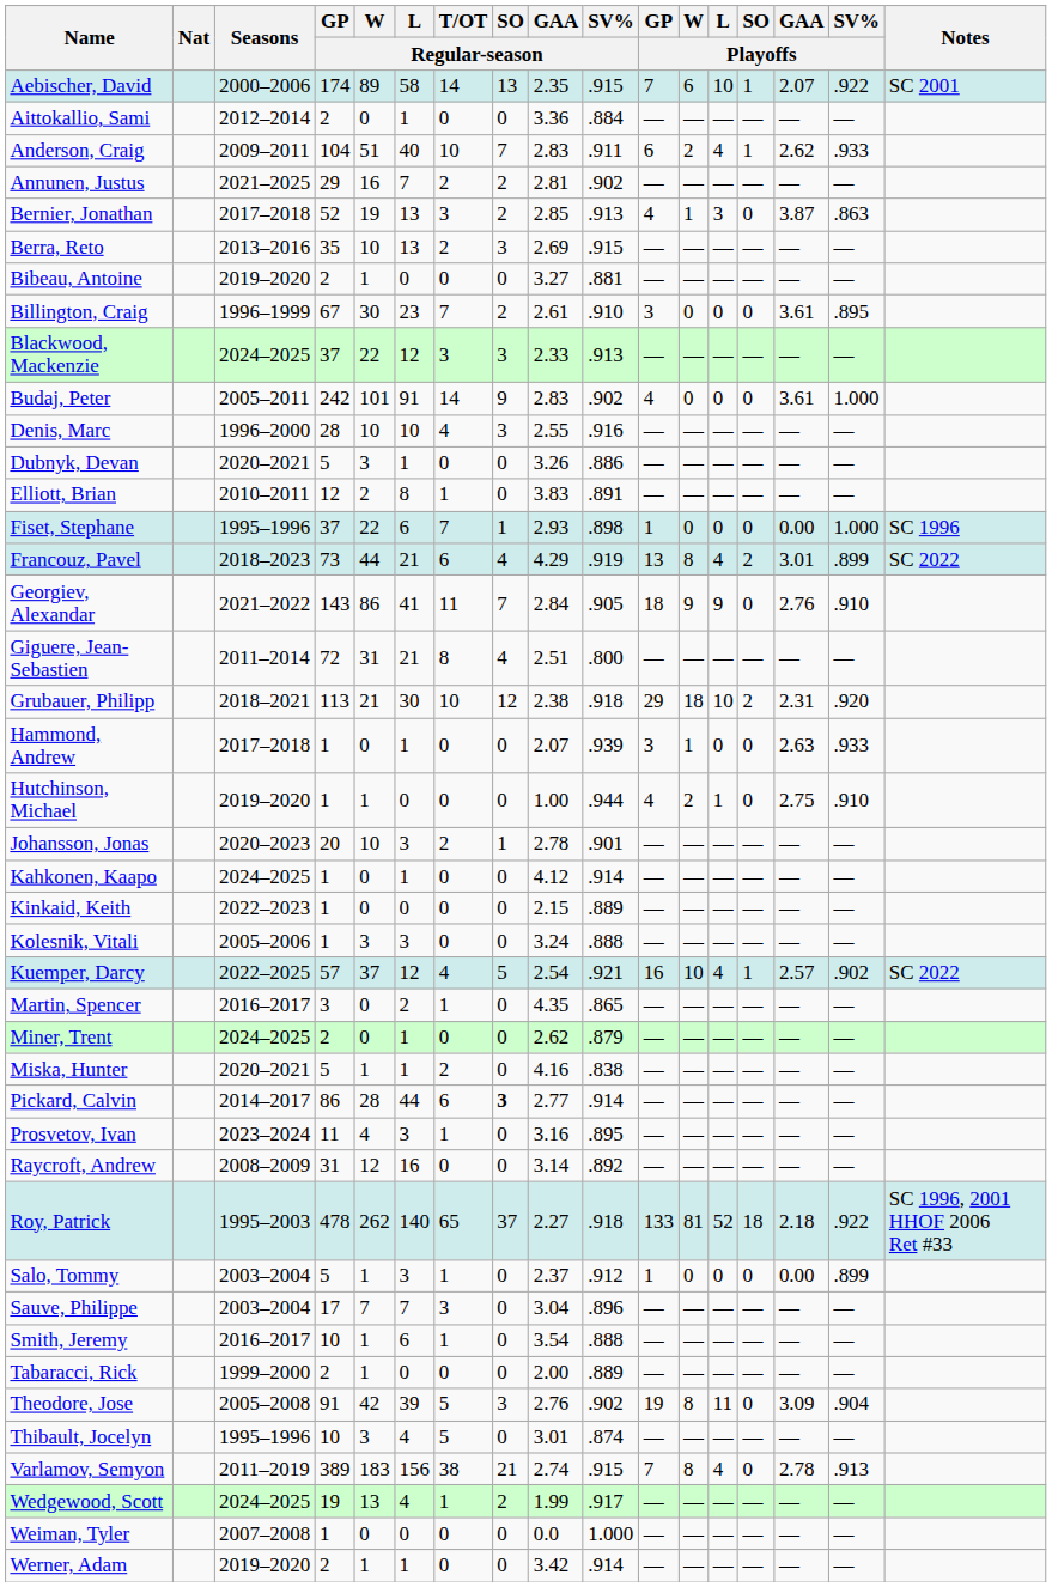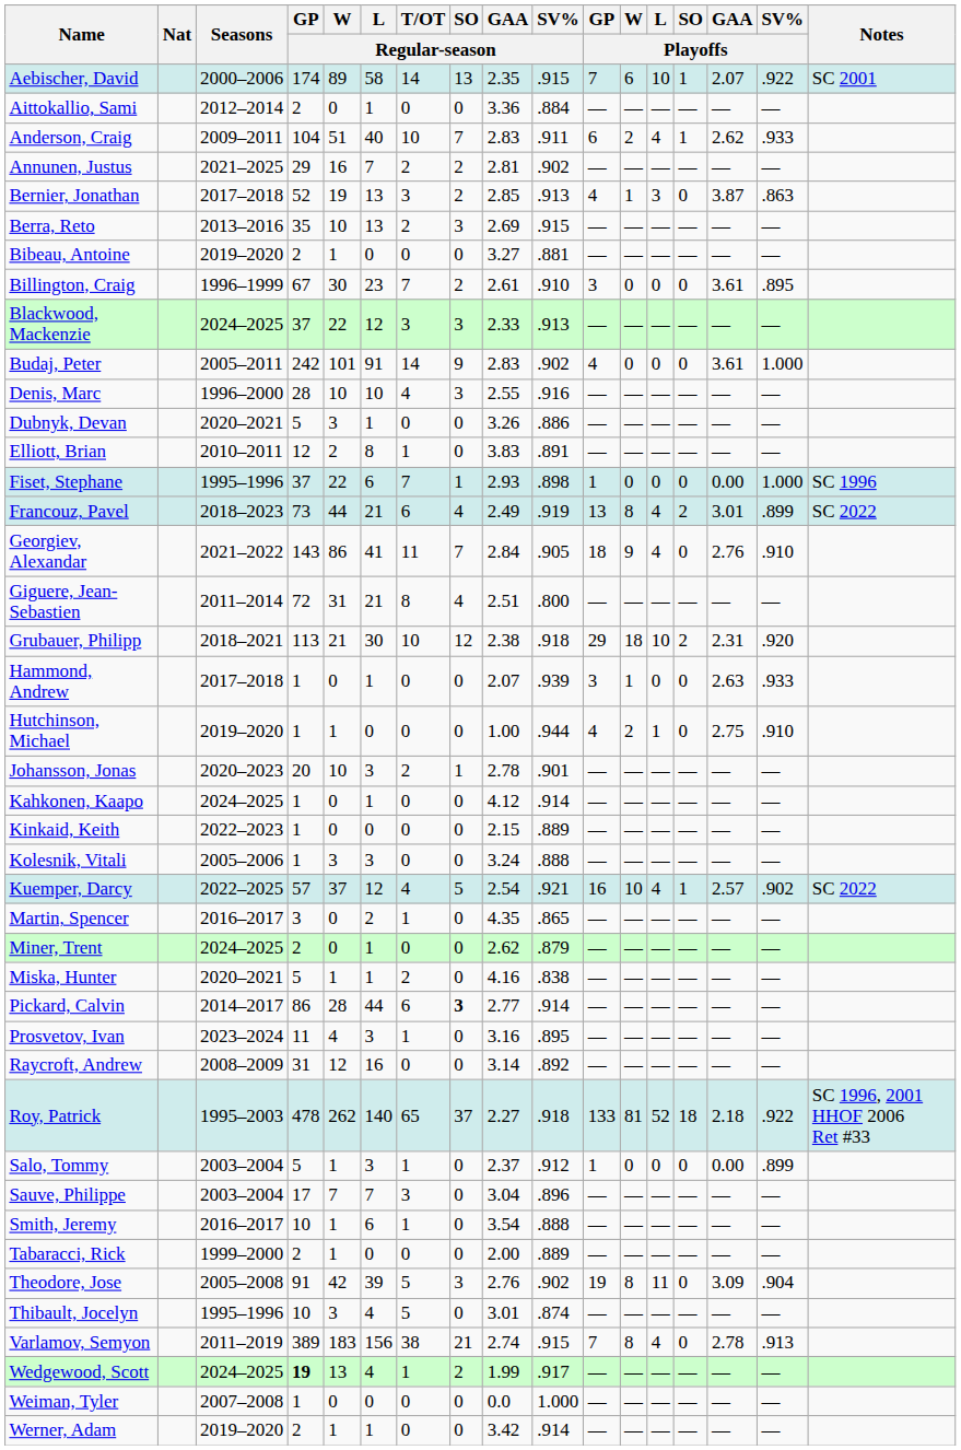 <table class="wikitable sortable">
 <tr>
 <th rowspan="2" width="125px">Name</th>
 <th rowspan="2">Nat</th>
 <th rowspan="2">Seasons</th>
 <th>GP</th>
 <th>W</th>
 <th>L</th>
 <th>T/OT</th>
 <th>SO</th>
 <th>GAA</th>
 <th>SV%</th>
 <th>GP</th>
 <th>W</th>
 <th>L</th>
 <th>SO</th>
 <th>GAA</th>
 <th>SV%</th>
 <th rowspan="2" width="120px" class="unsortable">Notes</th>
 </tr>
 <tr class="unsortable">
 <th colspan="7">Regular-season</th>
 <th colspan="6">Playoffs</th>
 </tr>
 <tr bgcolor="#CFECEC">
 <td><a href='#'>Aebischer, David</a></td>
 <td></td>
 <td>2000–2006</td>
 <td>174</td>
 <td>89</td>
 <td>58</td>
 <td>14</td>
 <td>13</td>
 <td>2.35</td>
 <td>.915</td>
 <td>7</td>
 <td>6</td>
 <td>10</td>
 <td>1</td>
 <td>2.07</td>
 <td>.922</td>
 <td>SC <a href='#'>2001</a></td>
 </tr>
 <tr>
 <td><a href='#'>Aittokallio, Sami</a></td>
 <td></td>
 <td>2012–2014</td>
 <td>2</td>
 <td>0</td>
 <td>1</td>
 <td>0</td>
 <td>0</td>
 <td>3.36</td>
 <td>.884</td>
 <td>—</td>
 <td>—</td>
 <td>—</td>
 <td>—</td>
 <td>—</td>
 <td>—</td>
 <td></td>
 </tr>
 <tr>
 <td><a href='#'>Anderson, Craig</a></td>
 <td></td>
 <td>2009–2011</td>
 <td>104</td>
 <td>51</td>
 <td>40</td>
 <td>10</td>
 <td>7</td>
 <td>2.83</td>
 <td>.911</td>
 <td>6</td>
 <td>2</td>
 <td>4</td>
 <td>1</td>
 <td>2.62</td>
 <td>.933</td>
 <td></td>
 </tr>
 <tr>
 <td><a href='#'>Annunen, Justus</a></td>
 <td></td>
 <td>2021–2025</td>
 <td>29</td>
 <td>16</td>
 <td>7</td>
 <td>2</td>
 <td>2</td>
 <td>2.81</td>
 <td>.902</td>
 <td>—</td>
 <td>—</td>
 <td>—</td>
 <td>—</td>
 <td>—</td>
 <td>—</td>
 <td></td>
 </tr>
 <tr>
 <td><a href='#'>Bernier, Jonathan</a></td>
 <td></td>
 <td>2017–2018</td>
 <td>52</td>
 <td>19</td>
 <td>13</td>
 <td>3</td>
 <td>2</td>
 <td>2.85</td>
 <td>.913</td>
 <td>4</td>
 <td>1</td>
 <td>3</td>
 <td>0</td>
 <td>3.87</td>
 <td>.863</td>
 <td></td>
 </tr>
 <tr>
 <td><a href='#'>Berra, Reto</a></td>
 <td></td>
 <td>2013–2016</td>
 <td>35</td>
 <td>10</td>
 <td>13</td>
 <td>2</td>
 <td>3</td>
 <td>2.69</td>
 <td>.915</td>
 <td>—</td>
 <td>—</td>
 <td>—</td>
 <td>—</td>
 <td>—</td>
 <td>—</td>
 <td></td>
 </tr>
 <tr>
 <td><a href='#'>Bibeau, Antoine</a></td>
 <td></td>
 <td>2019–2020</td>
 <td>2</td>
 <td>1</td>
 <td>0</td>
 <td>0</td>
 <td>0</td>
 <td>3.27</td>
 <td>.881</td>
 <td>—</td>
 <td>—</td>
 <td>—</td>
 <td>—</td>
 <td>—</td>
 <td>—</td>
 <td></td>
 </tr>
 <tr>
 <td><a href='#'>Billington, Craig</a></td>
 <td></td>
 <td>1996–1999</td>
 <td>67</td>
 <td>30</td>
 <td>23</td>
 <td>7</td>
 <td>2</td>
 <td>2.61</td>
 <td>.910</td>
 <td>3</td>
 <td>0</td>
 <td>0</td>
 <td>0</td>
 <td>3.61</td>
 <td>.895</td>
 <td></td>
 </tr>
 <tr bgcolor="#CCFFCC">
 <td><a href='#'>Blackwood, Mackenzie</a></td>
 <td></td>
 <td>2024–2025</td>
 <td>37</td>
 <td>22</td>
 <td>12</td>
 <td>3</td>
 <td>3</td>
 <td>2.33</td>
 <td>.913</td>
 <td>—</td>
 <td>—</td>
 <td>—</td>
 <td>—</td>
 <td>—</td>
 <td>—</td>
 <td></td>
 </tr>
 <tr>
 <td><a href='#'>Budaj, Peter</a></td>
 <td></td>
 <td>2005–2011</td>
 <td>242</td>
 <td>101</td>
 <td>91</td>
 <td>14</td>
 <td>9</td>
 <td>2.83</td>
 <td>.902</td>
 <td>4</td>
 <td>0</td>
 <td>0</td>
 <td>0</td>
 <td>3.61</td>
 <td>1.000</td>
 <td></td>
 </tr>
 <tr>
 <td><a href='#'>Denis, Marc</a></td>
 <td></td>
 <td>1996–2000</td>
 <td>28</td>
 <td>10</td>
 <td>10</td>
 <td>4</td>
 <td>3</td>
 <td>2.55</td>
 <td>.916</td>
 <td>—</td>
 <td>—</td>
 <td>—</td>
 <td>—</td>
 <td>—</td>
 <td>—</td>
 <td></td>
 </tr>
 <tr>
 <td><a href='#'>Dubnyk, Devan</a></td>
 <td></td>
 <td>2020–2021</td>
 <td>5</td>
 <td>3</td>
 <td>1</td>
 <td>0</td>
 <td>0</td>
 <td>3.26</td>
 <td>.886</td>
 <td>—</td>
 <td>—</td>
 <td>—</td>
 <td>—</td>
 <td>—</td>
 <td>—</td>
 <td></td>
 </tr>
 <tr>
 <td><a href='#'>Elliott, Brian</a></td>
 <td></td>
 <td>2010–2011</td>
 <td>12</td>
 <td>2</td>
 <td>8</td>
 <td>1</td>
 <td>0</td>
 <td>3.83</td>
 <td>.891</td>
 <td>—</td>
 <td>—</td>
 <td>—</td>
 <td>—</td>
 <td>—</td>
 <td>—</td>
 <td></td>
 </tr>
 <tr bgcolor="#CFECEC">
 <td><a href='#'>Fiset, Stephane</a></td>
 <td></td>
 <td>1995–1996</td>
 <td>37</td>
 <td>22</td>
 <td>6</td>
 <td>7</td>
 <td>1</td>
 <td>2.93</td>
 <td>.898</td>
 <td>1</td>
 <td>0</td>
 <td>0</td>
 <td>0</td>
 <td>0.00</td>
 <td>1.000</td>
 <td>SC  <a href='#'>1996</a></td>
 </tr>
 <tr bgcolor="#CFECEC">
 <td><a href='#'>Francouz, Pavel</a></td>
 <td></td>
 <td>2018–2023</td>
 <td>73</td>
 <td>44</td>
 <td>21</td>
 <td>6</td>
 <td>4</td>
-<td>4.29</td>
+<td>2.49</td>
 <td>.919</td>
 <td>13</td>
 <td>8</td>
 <td>4</td>
 <td>2</td>
 <td>3.01</td>
 <td>.899</td>
 <td>SC <a href='#'>2022</a></td>
 </tr>
 <tr>
 <td><a href='#'>Georgiev, Alexandar</a></td>
 <td></td>
 <td>2021–2022</td>
 <td>143</td>
 <td>86</td>
 <td>41</td>
 <td>11</td>
 <td>7</td>
 <td>2.84</td>
 <td>.905</td>
 <td>18</td>
 <td>9</td>
-<td>9</td>
+<td>4</td>
 <td>0</td>
 <td>2.76</td>
 <td>.910</td>
 <td></td>
 </tr>
 <tr>
 <td><a href='#'>Giguere, Jean-Sebastien</a></td>
 <td></td>
 <td>2011–2014</td>
 <td>72</td>
 <td>31</td>
 <td>21</td>
 <td>8</td>
 <td>4</td>
 <td>2.51</td>
 <td>.800</td>
 <td>—</td>
 <td>—</td>
 <td>—</td>
 <td>—</td>
 <td>—</td>
 <td>—</td>
 <td></td>
 </tr>
 <tr>
 <td><a href='#'>Grubauer, Philipp</a></td>
 <td></td>
 <td>2018–2021</td>
 <td>113</td>
 <td>21</td>
 <td>30</td>
 <td>10</td>
 <td>12</td>
 <td>2.38</td>
 <td>.918</td>
 <td>29</td>
 <td>18</td>
 <td>10</td>
 <td>2</td>
 <td>2.31</td>
 <td>.920</td>
 <td></td>
 </tr>
 <tr>
 <td><a href='#'>Hammond, Andrew</a></td>
 <td></td>
 <td>2017–2018</td>
 <td>1</td>
 <td>0</td>
 <td>1</td>
 <td>0</td>
 <td>0</td>
 <td>2.07</td>
 <td>.939</td>
 <td>3</td>
 <td>1</td>
 <td>0</td>
 <td>0</td>
 <td>2.63</td>
 <td>.933</td>
 <td></td>
 </tr>
 <tr>
 <td><a href='#'>Hutchinson, Michael</a></td>
 <td></td>
 <td>2019–2020</td>
 <td>1</td>
 <td>1</td>
 <td>0</td>
 <td>0</td>
 <td>0</td>
 <td>1.00</td>
 <td>.944</td>
 <td>4</td>
 <td>2</td>
 <td>1</td>
 <td>0</td>
 <td>2.75</td>
 <td>.910</td>
 <td></td>
 </tr>
 <tr>
 <td><a href='#'>Johansson, Jonas</a></td>
 <td></td>
 <td>2020–2023</td>
 <td>20</td>
 <td>10</td>
 <td>3</td>
 <td>2</td>
 <td>1</td>
 <td>2.78</td>
 <td>.901</td>
 <td>—</td>
 <td>—</td>
 <td>—</td>
 <td>—</td>
 <td>—</td>
 <td>—</td>
 <td></td>
 </tr>
 <tr>
 <td><a href='#'>Kahkonen, Kaapo</a></td>
 <td></td>
 <td>2024–2025</td>
 <td>1</td>
 <td>0</td>
 <td>1</td>
 <td>0</td>
 <td>0</td>
 <td>4.12</td>
 <td>.914</td>
 <td>—</td>
 <td>—</td>
 <td>—</td>
 <td>—</td>
 <td>—</td>
 <td>—</td>
 <td></td>
 </tr>
 <tr>
 <td><a href='#'>Kinkaid, Keith</a></td>
 <td></td>
 <td>2022–2023</td>
 <td>1</td>
 <td>0</td>
 <td>0</td>
 <td>0</td>
 <td>0</td>
 <td>2.15</td>
 <td>.889</td>
 <td>—</td>
 <td>—</td>
 <td>—</td>
 <td>—</td>
 <td>—</td>
 <td>—</td>
 <td></td>
 </tr>
 <tr>
 <td><a href='#'>Kolesnik, Vitali</a></td>
 <td></td>
 <td>2005–2006</td>
 <td>1</td>
 <td>3</td>
 <td>3</td>
 <td>0</td>
 <td>0</td>
 <td>3.24</td>
 <td>.888</td>
 <td>—</td>
 <td>—</td>
 <td>—</td>
 <td>—</td>
 <td>—</td>
 <td>—</td>
 <td></td>
 </tr>
 <tr bgcolor="#CFECEC">
 <td><a href='#'>Kuemper, Darcy</a></td>
 <td></td>
 <td>2022–2025</td>
 <td>57</td>
 <td>37</td>
 <td>12</td>
 <td>4</td>
 <td>5</td>
 <td>2.54</td>
 <td>.921</td>
 <td>16</td>
 <td>10</td>
 <td>4</td>
 <td>1</td>
 <td>2.57</td>
 <td>.902</td>
 <td>SC <a href='#'>2022</a></td>
 </tr>
 <tr>
 <td><a href='#'>Martin, Spencer</a></td>
 <td></td>
 <td>2016–2017</td>
 <td>3</td>
 <td>0</td>
 <td>2</td>
 <td>1</td>
 <td>0</td>
 <td>4.35</td>
 <td>.865</td>
 <td>—</td>
 <td>—</td>
 <td>—</td>
 <td>—</td>
 <td>—</td>
 <td>—</td>
 <td></td>
 </tr>
 <tr bgcolor="#CCFFCC">
 <td><a href='#'>Miner, Trent</a></td>
 <td></td>
 <td>2024–2025</td>
 <td>2</td>
 <td>0</td>
 <td>1</td>
 <td>0</td>
 <td>0</td>
 <td>2.62</td>
 <td>.879</td>
 <td>—</td>
 <td>—</td>
 <td>—</td>
 <td>—</td>
 <td>—</td>
 <td>—</td>
 <td></td>
 </tr>
 <tr>
 <td><a href='#'>Miska, Hunter</a></td>
 <td></td>
 <td>2020–2021</td>
 <td>5</td>
 <td>1</td>
 <td>1</td>
 <td>2</td>
 <td>0</td>
 <td>4.16</td>
 <td>.838</td>
 <td>—</td>
 <td>—</td>
 <td>—</td>
 <td>—</td>
 <td>—</td>
 <td>—</td>
 <td></td>
 </tr>
 <tr>
 <td><a href='#'>Pickard, Calvin</a></td>
 <td></td>
 <td>2014–2017</td>
 <td>86</td>
 <td>28</td>
 <td>44</td>
 <td>6</td>
 <td><strong>3</strong></td>
 <td>2.77</td>
 <td>.914</td>
 <td>—</td>
 <td>—</td>
 <td>—</td>
 <td>—</td>
 <td>—</td>
 <td>—</td>
 <td></td>
 </tr>
 <tr>
 <td><a href='#'>Prosvetov, Ivan</a></td>
 <td></td>
 <td>2023–2024</td>
 <td>11</td>
 <td>4</td>
 <td>3</td>
 <td>1</td>
 <td>0</td>
 <td>3.16</td>
 <td>.895</td>
 <td>—</td>
 <td>—</td>
 <td>—</td>
 <td>—</td>
 <td>—</td>
 <td>—</td>
 <td></td>
 </tr>
 <tr>
 <td><a href='#'>Raycroft, Andrew</a></td>
 <td></td>
 <td>2008–2009</td>
 <td>31</td>
 <td>12</td>
 <td>16</td>
 <td>0</td>
 <td>0</td>
 <td>3.14</td>
 <td>.892</td>
 <td>—</td>
 <td>—</td>
 <td>—</td>
 <td>—</td>
 <td>—</td>
 <td>—</td>
 <td></td>
 </tr>
 <tr bgcolor="#CFECEC">
 <td><a href='#'>Roy, Patrick</a></td>
 <td></td>
 <td>1995–2003</td>
 <td>478</td>
 <td>262</td>
 <td>140</td>
 <td>65</td>
 <td>37</td>
 <td>2.27</td>
 <td>.918</td>
 <td>133</td>
 <td>81</td>
 <td>52</td>
 <td>18</td>
 <td>2.18</td>
 <td>.922</td>
 <td>SC <a href='#'>1996</a>, <a href='#'>2001</a><br><a href='#'>HHOF</a> 2006<br><a href='#'>Ret</a> #33</td>
 </tr>
 <tr>
 <td><a href='#'>Salo, Tommy</a></td>
 <td></td>
 <td>2003–2004</td>
 <td>5</td>
 <td>1</td>
 <td>3</td>
 <td>1</td>
 <td>0</td>
 <td>2.37</td>
 <td>.912</td>
 <td>1</td>
 <td>0</td>
 <td>0</td>
 <td>0</td>
 <td>0.00</td>
 <td>.899</td>
 <td></td>
 </tr>
 <tr>
 <td><a href='#'>Sauve, Philippe</a></td>
 <td></td>
 <td>2003–2004</td>
 <td>17</td>
 <td>7</td>
 <td>7</td>
 <td>3</td>
 <td>0</td>
 <td>3.04</td>
 <td>.896</td>
 <td>—</td>
 <td>—</td>
 <td>—</td>
 <td>—</td>
 <td>—</td>
 <td>—</td>
 <td></td>
 </tr>
 <tr>
 <td><a href='#'>Smith, Jeremy</a></td>
 <td></td>
 <td>2016–2017</td>
 <td>10</td>
 <td>1</td>
 <td>6</td>
 <td>1</td>
 <td>0</td>
 <td>3.54</td>
 <td>.888</td>
 <td>—</td>
 <td>—</td>
 <td>—</td>
 <td>—</td>
 <td>—</td>
 <td>—</td>
 <td></td>
 </tr>
 <tr>
 <td><a href='#'>Tabaracci, Rick</a></td>
 <td></td>
 <td>1999–2000</td>
 <td>2</td>
 <td>1</td>
 <td>0</td>
 <td>0</td>
 <td>0</td>
 <td>2.00</td>
 <td>.889</td>
 <td>—</td>
 <td>—</td>
 <td>—</td>
 <td>—</td>
 <td>—</td>
 <td>—</td>
 <td></td>
 </tr>
 <tr>
 <td><a href='#'>Theodore, Jose</a></td>
 <td></td>
 <td>2005–2008</td>
 <td>91</td>
 <td>42</td>
 <td>39</td>
 <td>5</td>
 <td>3</td>
 <td>2.76</td>
 <td>.902</td>
 <td>19</td>
 <td>8</td>
 <td>11</td>
 <td>0</td>
 <td>3.09</td>
 <td>.904</td>
 <td></td>
 </tr>
 <tr>
 <td><a href='#'>Thibault, Jocelyn</a></td>
 <td></td>
 <td>1995–1996</td>
 <td>10</td>
 <td>3</td>
 <td>4</td>
 <td>5</td>
 <td>0</td>
 <td>3.01</td>
 <td>.874</td>
 <td>—</td>
 <td>—</td>
 <td>—</td>
 <td>—</td>
 <td>—</td>
 <td>—</td>
 <td></td>
 </tr>
 <tr>
 <td><a href='#'>Varlamov, Semyon</a></td>
 <td></td>
 <td>2011–2019</td>
 <td>389</td>
 <td>183</td>
 <td>156</td>
 <td>38</td>
 <td>21</td>
 <td>2.74</td>
 <td>.915</td>
 <td>7</td>
 <td>8</td>
 <td>4</td>
 <td>0</td>
 <td>2.78</td>
 <td>.913</td>
 <td></td>
 </tr>
 <tr bgcolor="#CCFFCC">
 <td><a href='#'>Wedgewood, Scott</a></td>
 <td></td>
 <td>2024–2025</td>
-<td>19</td>
+<td><strong>19</strong></td>
 <td>13</td>
 <td>4</td>
 <td>1</td>
 <td>2</td>
 <td>1.99</td>
 <td>.917</td>
 <td>—</td>
 <td>—</td>
 <td>—</td>
 <td>—</td>
 <td>—</td>
 <td>—</td>
 <td></td>
 </tr>
 <tr>
 <td><a href='#'>Weiman, Tyler</a></td>
 <td></td>
 <td>2007–2008</td>
 <td>1</td>
 <td>0</td>
 <td>0</td>
 <td>0</td>
 <td>0</td>
 <td>0.0</td>
 <td>1.000</td>
 <td>—</td>
 <td>—</td>
 <td>—</td>
 <td>—</td>
 <td>—</td>
 <td>—</td>
 <td></td>
 </tr>
 <tr>
 <td><a href='#'>Werner, Adam</a></td>
 <td></td>
 <td>2019–2020</td>
 <td>2</td>
 <td>1</td>
 <td>1</td>
 <td>0</td>
 <td>0</td>
 <td>3.42</td>
 <td>.914</td>
 <td>—</td>
 <td>—</td>
 <td>—</td>
 <td>—</td>
 <td>—</td>
 <td>—</td>
 <td></td>
 </tr>
 </table>
